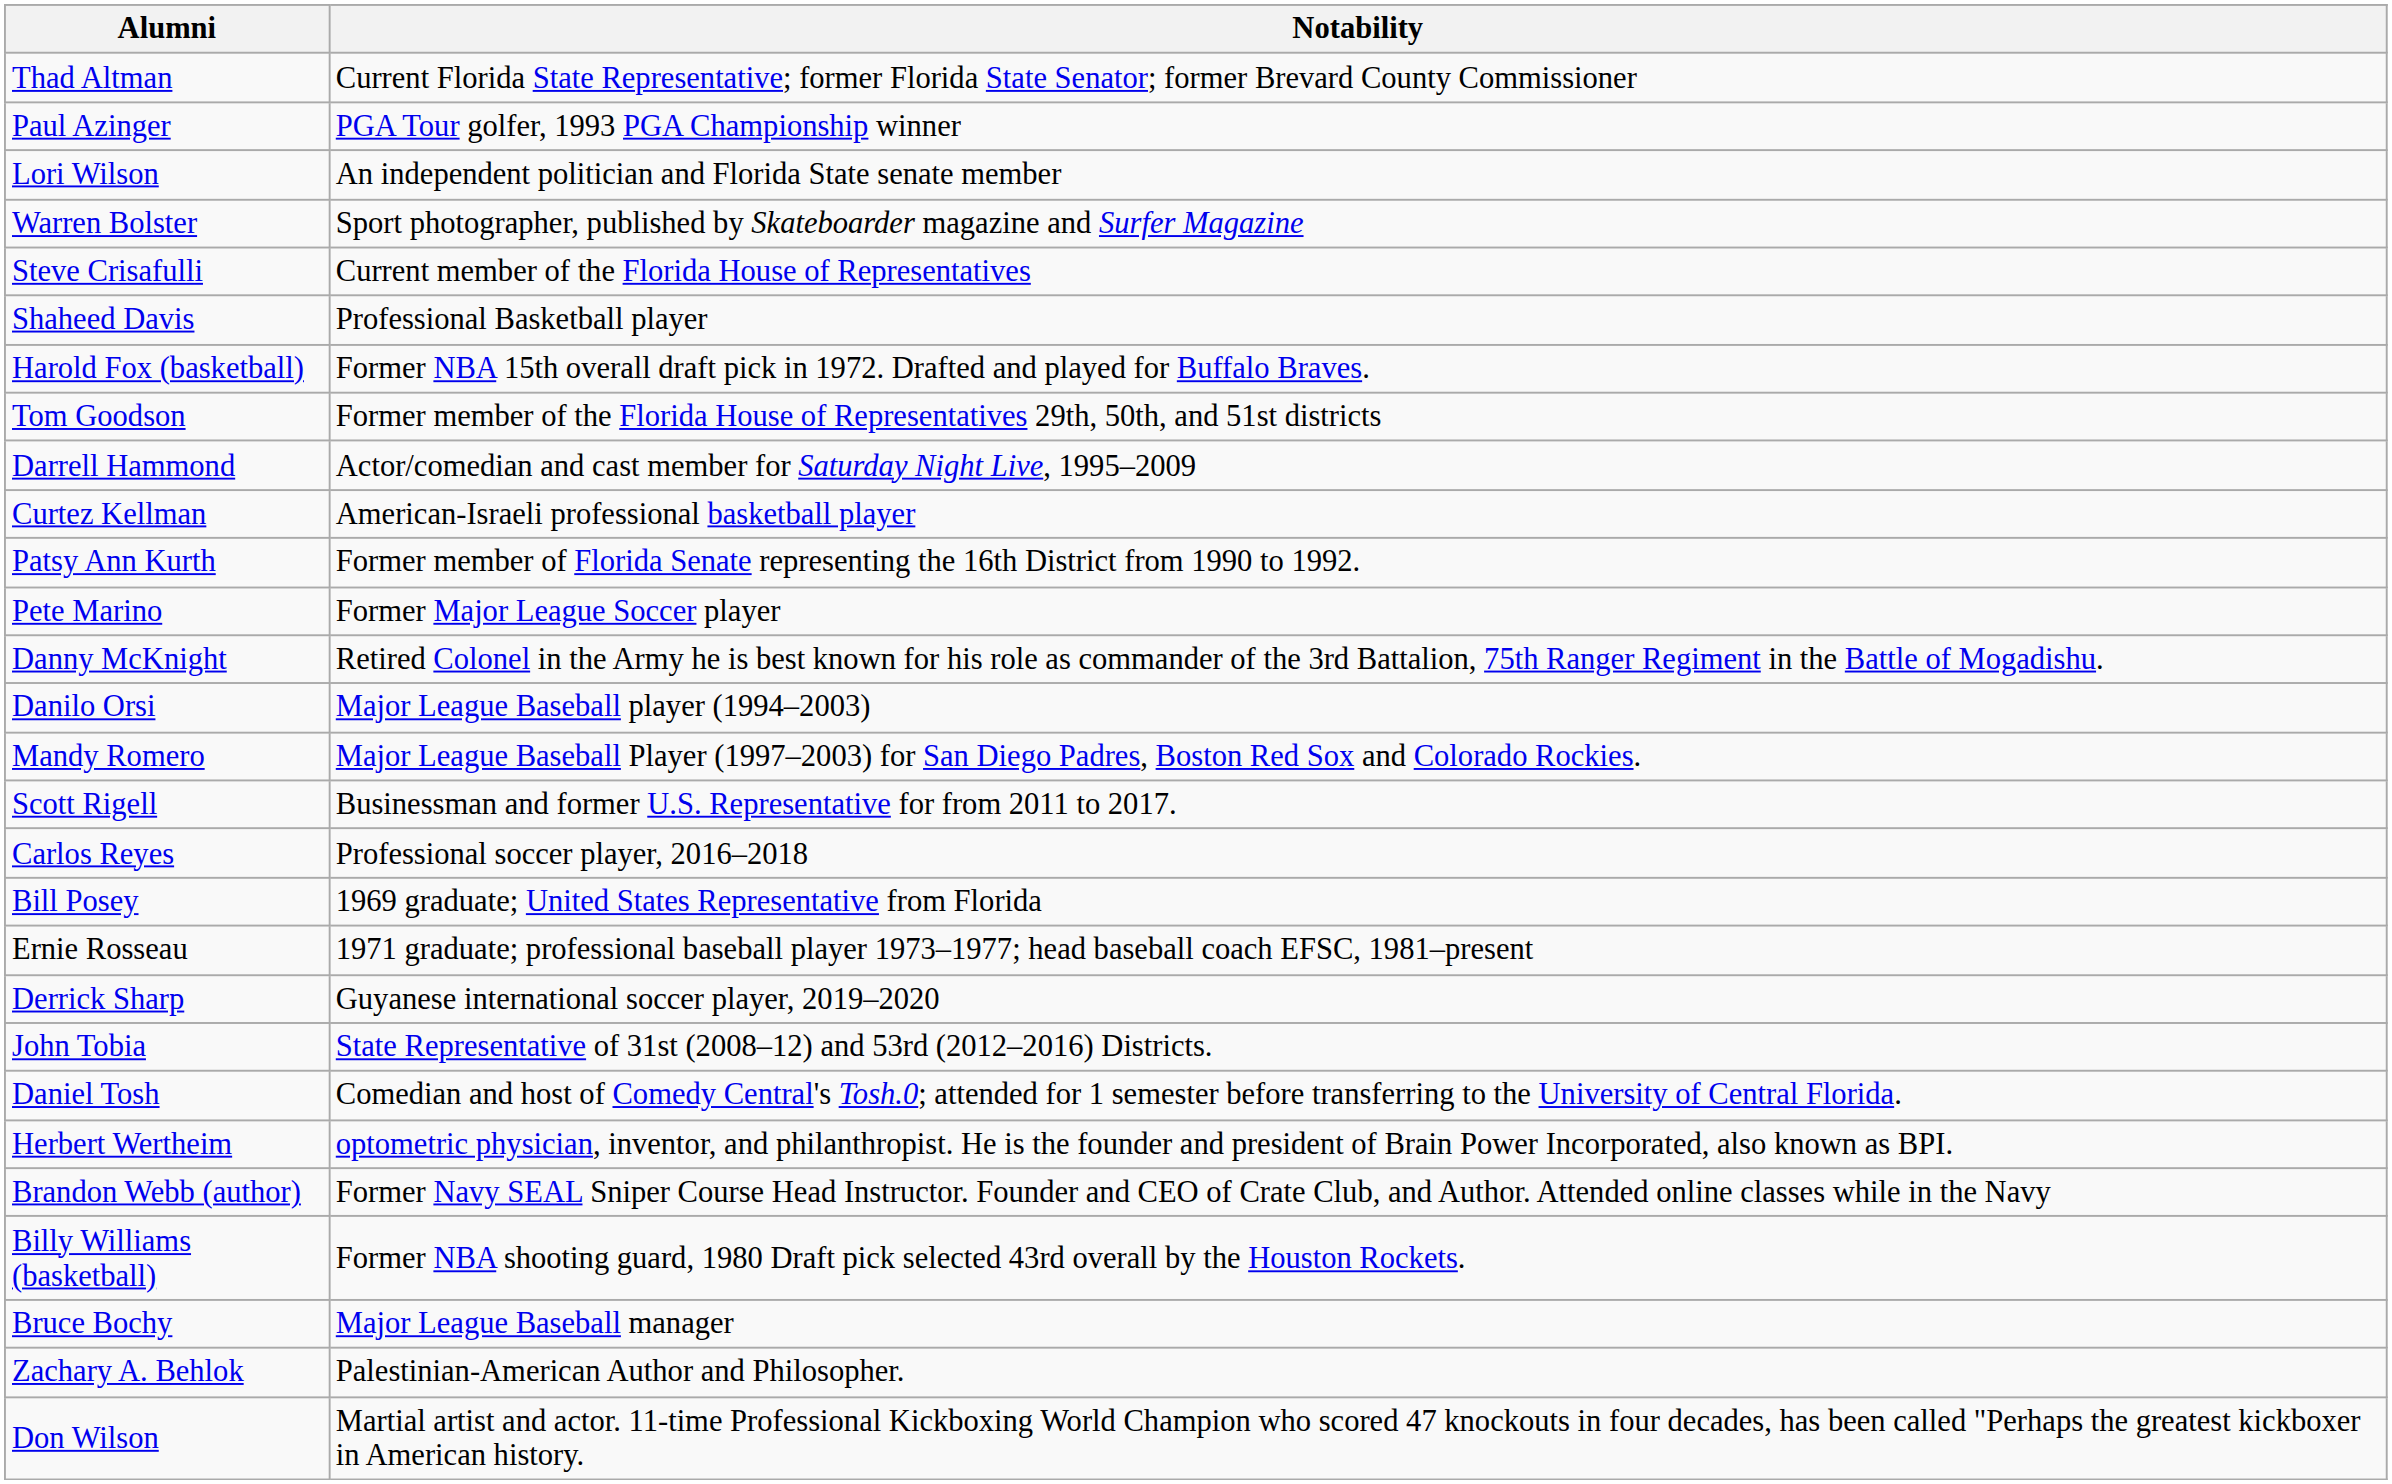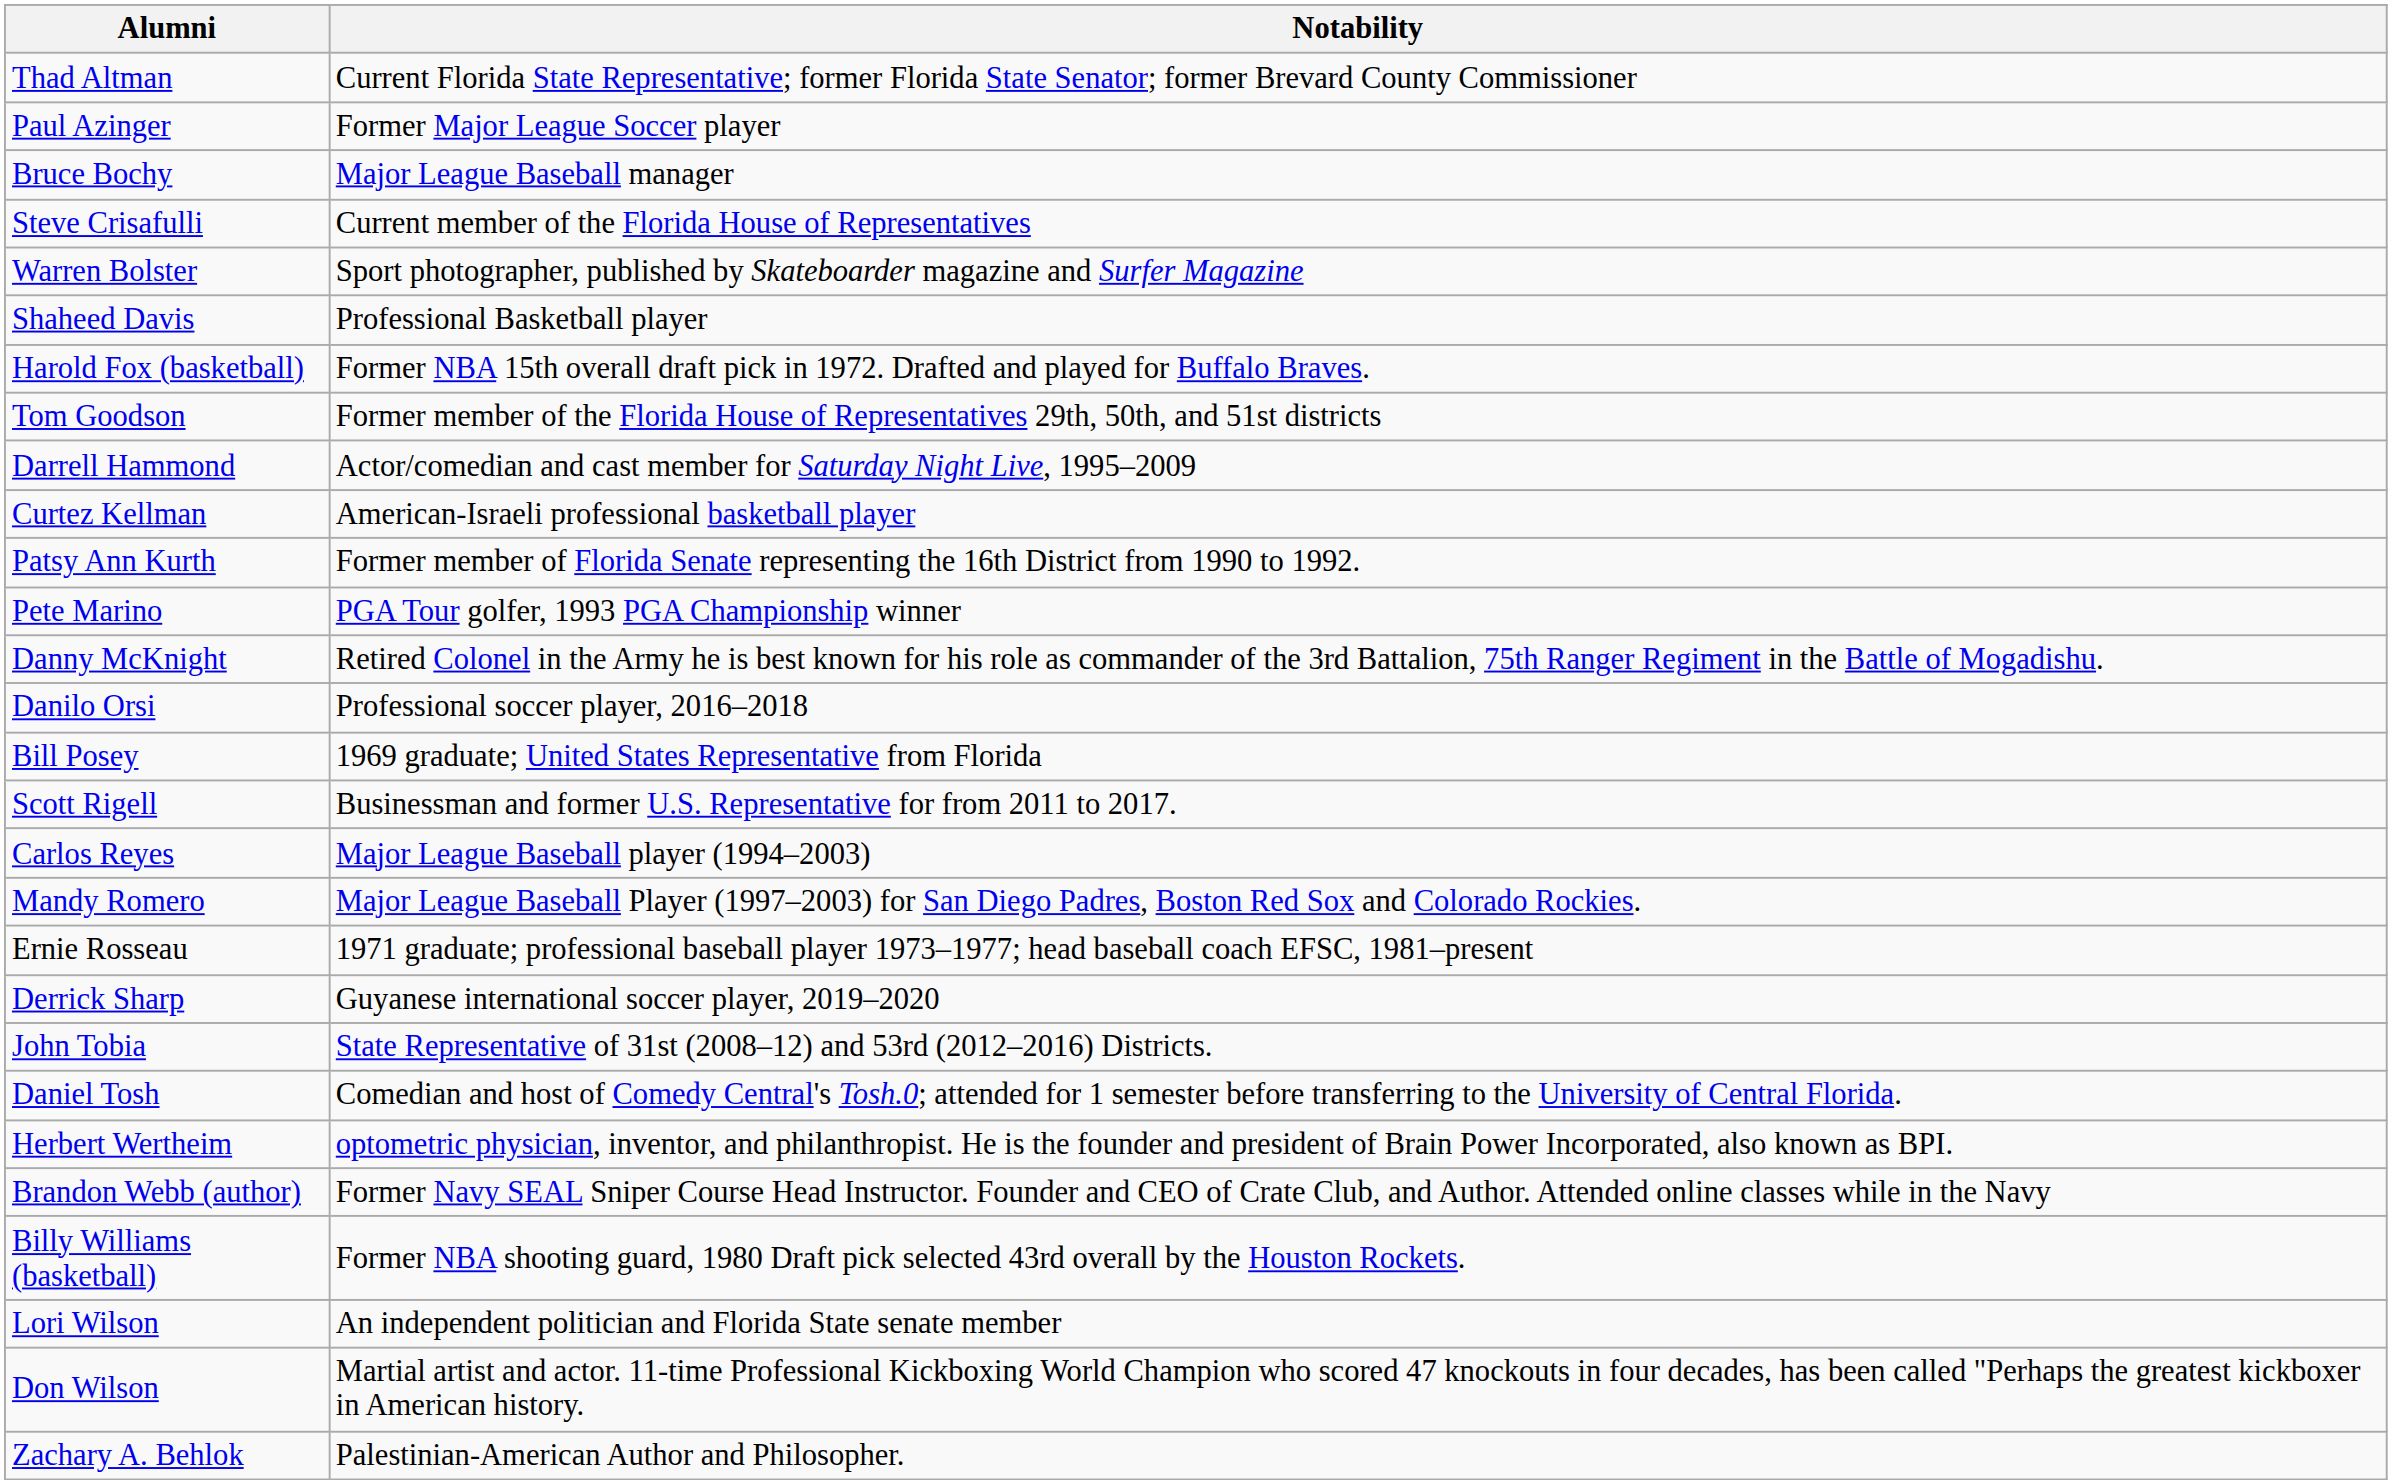 <table class="wikitable">
 <tr>
 <th>Alumni</th>
 <th>Notability</th>
 </tr>
 <tr>
 <td><a href='#'>Thad Altman</a></td>
 <td>Current Florida <a href='#'>State Representative</a>; former Florida <a href='#'>State Senator</a>; former Brevard County Commissioner</td>
 </tr>
 <tr>
 <td><a href='#'>Paul Azinger</a></td>
-<td><a href='#'>PGA Tour</a> golfer, 1993 <a href='#'>PGA Championship</a> winner</td>
+<td>Former <a href='#'>Major League Soccer</a> player</td>
 </tr>
 <tr>
-<td><a href='#'>Lori Wilson</a></td>
-<td>An independent politician and Florida State senate member</td>
+<td><a href='#'>Bruce Bochy</a></td>
+<td><a href='#'>Major League Baseball</a> manager</td>
+</tr>
+<tr>
+<td><a href='#'>Steve Crisafulli</a></td>
+<td>Current member of the <a href='#'>Florida House of Representatives</a></td>
 </tr>
 <tr>
 <td><a href='#'>Warren Bolster</a></td>
 <td>Sport photographer, published by <em>Skateboarder</em> magazine and <em><a href='#'>Surfer Magazine</a></em></td>
-</tr>
-<tr>
-<td><a href='#'>Steve Crisafulli</a></td>
-<td>Current member of the <a href='#'>Florida House of Representatives</a></td>
 </tr>
 <tr>
 <td><a href='#'>Shaheed Davis</a></td>
 <td>Professional Basketball player</td>
 </tr>
 <tr>
 <td><a href='#'>Harold Fox (basketball)</a></td>
 <td>Former <a href='#'>NBA</a> 15th overall draft pick in 1972. Drafted and played for <a href='#'>Buffalo Braves</a>.</td>
 </tr>
 <tr>
 <td><a href='#'>Tom Goodson</a></td>
 <td>Former member of the <a href='#'>Florida House of Representatives</a> 29th, 50th, and 51st districts</td>
 </tr>
 <tr>
 <td><a href='#'>Darrell Hammond</a></td>
 <td>Actor/comedian and cast member for <em><a href='#'>Saturday Night Live</a></em>, 1995–2009</td>
 </tr>
 <tr>
 <td><a href='#'>Curtez Kellman</a></td>
 <td>American-Israeli professional <a href='#'>basketball player</a></td>
 </tr>
 <tr>
 <td><a href='#'>Patsy Ann Kurth</a></td>
 <td>Former member of <a href='#'>Florida Senate</a> representing the 16th District from 1990 to 1992.</td>
 </tr>
 <tr>
 <td><a href='#'>Pete Marino</a></td>
-<td>Former <a href='#'>Major League Soccer</a> player</td>
+<td><a href='#'>PGA Tour</a> golfer, 1993 <a href='#'>PGA Championship</a> winner</td>
 </tr>
 <tr>
 <td><a href='#'>Danny McKnight</a></td>
 <td>Retired <a href='#'>Colonel</a> in the Army he is best known for his role as commander of the 3rd Battalion, <a href='#'>75th Ranger Regiment</a> in the <a href='#'>Battle of Mogadishu</a>.</td>
 </tr>
 <tr>
 <td><a href='#'>Danilo Orsi</a></td>
-<td><a href='#'>Major League Baseball</a> player (1994–2003)</td>
+<td>Professional soccer player, 2016–2018</td>
 </tr>
 <tr>
-<td><a href='#'>Mandy Romero</a></td>
-<td><a href='#'>Major League Baseball</a> Player (1997–2003) for <a href='#'>San Diego Padres</a>, <a href='#'>Boston Red Sox</a> and <a href='#'>Colorado Rockies</a>.</td>
+<td><a href='#'>Bill Posey</a></td>
+<td>1969 graduate; <a href='#'>United States Representative</a> from Florida</td>
 </tr>
 <tr>
 <td><a href='#'>Scott Rigell</a></td>
 <td>Businessman and former <a href='#'>U.S. Representative</a> for  from 2011 to 2017.</td>
 </tr>
 <tr>
 <td><a href='#'>Carlos Reyes</a></td>
-<td>Professional soccer player, 2016–2018</td>
+<td><a href='#'>Major League Baseball</a> player (1994–2003)</td>
 </tr>
 <tr>
-<td><a href='#'>Bill Posey</a></td>
-<td>1969 graduate; <a href='#'>United States Representative</a> from Florida</td>
+<td><a href='#'>Mandy Romero</a></td>
+<td><a href='#'>Major League Baseball</a> Player (1997–2003) for <a href='#'>San Diego Padres</a>, <a href='#'>Boston Red Sox</a> and <a href='#'>Colorado Rockies</a>.</td>
 </tr>
 <tr>
 <td>Ernie Rosseau</td>
 <td>1971 graduate; professional baseball player 1973–1977; head baseball coach EFSC, 1981–present</td>
 </tr>
 <tr>
 <td><a href='#'>Derrick Sharp</a></td>
 <td>Guyanese international soccer player, 2019–2020</td>
 </tr>
 <tr>
 <td><a href='#'>John Tobia</a></td>
 <td><a href='#'>State Representative</a> of 31st (2008–12) and 53rd (2012–2016) Districts.</td>
 </tr>
 <tr>
 <td><a href='#'>Daniel Tosh</a></td>
 <td>Comedian and host of <a href='#'>Comedy Central</a>'s <em><a href='#'>Tosh.0</a></em>; attended for 1 semester before transferring to the <a href='#'>University of Central Florida</a>.</td>
 </tr>
 <tr>
 <td><a href='#'>Herbert Wertheim</a></td>
 <td><a href='#'>optometric physician</a>, inventor, and philanthropist. He is the founder and president of Brain Power Incorporated, also known as BPI.</td>
 </tr>
 <tr>
 <td><a href='#'>Brandon Webb (author)</a></td>
 <td>Former <a href='#'>Navy SEAL</a> Sniper Course Head Instructor. Founder and CEO of Crate Club, and Author. Attended online classes while in the Navy</td>
 </tr>
 <tr>
 <td><a href='#'>Billy Williams (basketball)</a></td>
 <td>Former <a href='#'>NBA</a> shooting guard, 1980 Draft pick selected 43rd overall by the <a href='#'>Houston Rockets</a>.</td>
 </tr>
 <tr>
-<td><a href='#'>Bruce Bochy</a></td>
-<td><a href='#'>Major League Baseball</a> manager</td>
+<td><a href='#'>Lori Wilson</a></td>
+<td>An independent politician and Florida State senate member</td>
+</tr>
+<tr>
+<td><a href='#'>Don Wilson</a></td>
+<td>Martial artist and actor. 11-time Professional Kickboxing World Champion who scored 47 knockouts in four decades, has been called "Perhaps the greatest kickboxer in American history.</td>
 </tr>
 <tr>
 <td><a href='#'>Zachary A. Behlok</a></td>
 <td>Palestinian-American Author and Philosopher.</td>
 </tr>
-<tr>
-<td><a href='#'>Don Wilson</a></td>
-<td>Martial artist and actor. 11-time Professional Kickboxing World Champion who scored 47 knockouts in four decades, has been called "Perhaps the greatest kickboxer in American history.</td>
-</tr>
 </table>
